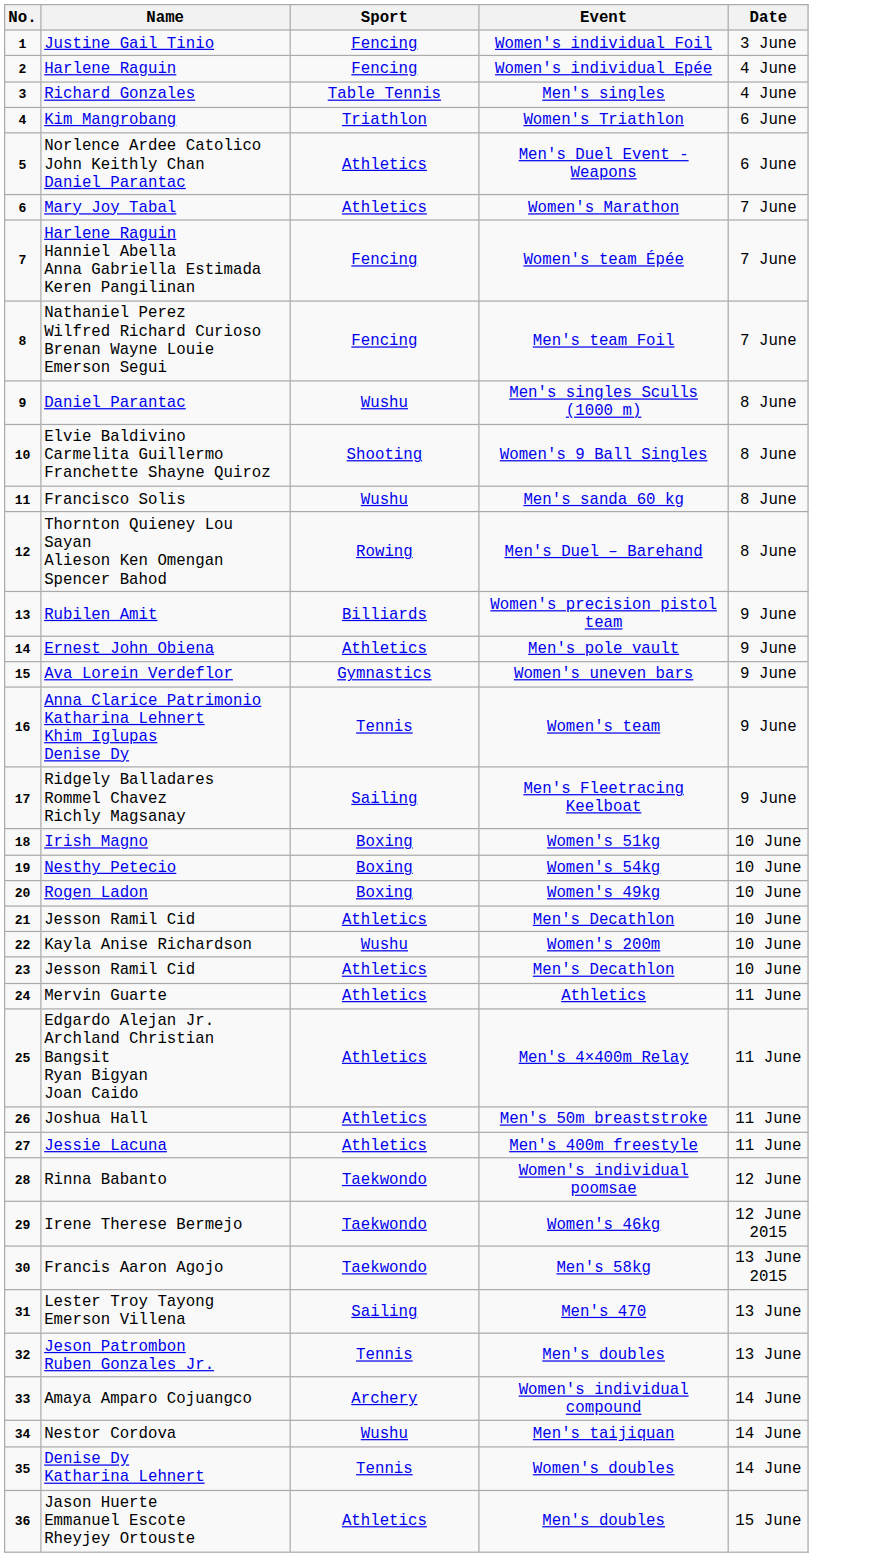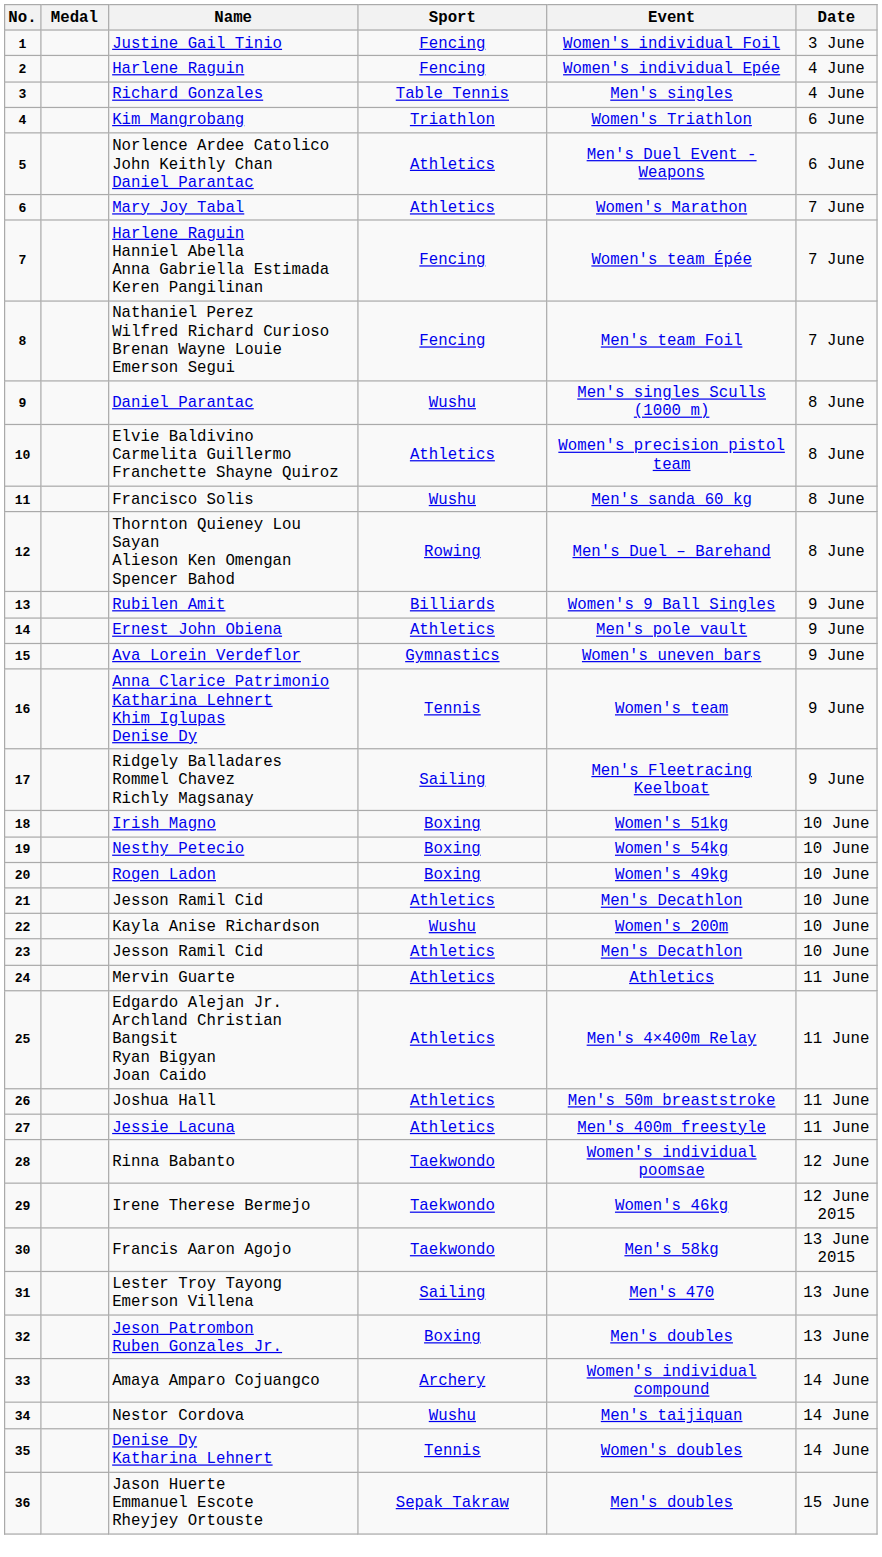 <table class="wikitable sortable" style="font-size:100%; text-align:center;">
 <tr>
 <th width="10">No.</th>
+<th width="50">Medal</th>
 <th width="200">Name</th>
 <th width="150">Sport</th>
 <th width="200">Event</th>
 <th width="60">Date</th>
 </tr>
 <tr>
 <td><small><strong>1</strong></small></td>
+<td></td>
 <td align=left><a href='#'>Justine Gail Tinio</a></td>
 <td><a href='#'>Fencing</a></td>
 <td><a href='#'>Women's individual Foil</a></td>
 <td>3 June</td>
 </tr>
 <tr>
 <td><small><strong>2</strong></small></td>
+<td></td>
 <td align=left><a href='#'>Harlene Raguin</a></td>
 <td><a href='#'>Fencing</a></td>
 <td><a href='#'>Women's individual Epée</a></td>
 <td>4 June</td>
 </tr>
 <tr>
 <td><small><strong>3</strong></small></td>
+<td></td>
 <td align=left><a href='#'>Richard Gonzales</a></td>
 <td><a href='#'>Table Tennis</a></td>
 <td><a href='#'>Men's singles</a></td>
 <td>4 June</td>
 </tr>
 <tr>
 <td><small><strong>4</strong></small></td>
+<td></td>
 <td align=left><a href='#'>Kim Mangrobang</a></td>
 <td><a href='#'>Triathlon</a></td>
 <td><a href='#'>Women's Triathlon</a></td>
 <td>6 June</td>
 </tr>
 <tr>
 <td><small><strong>5</strong></small></td>
+<td></td>
 <td align=left>Norlence Ardee Catolico<br>John Keithly Chan<br><a href='#'>Daniel Parantac</a></td>
 <td><a href='#'>Athletics</a></td>
 <td><a href='#'>Men's Duel Event - Weapons</a></td>
 <td>6 June</td>
 </tr>
 <tr>
 <td><small><strong>6</strong></small></td>
+<td></td>
 <td align=left><a href='#'>Mary Joy Tabal</a></td>
 <td><a href='#'>Athletics</a></td>
 <td><a href='#'>Women's Marathon</a></td>
 <td>7 June</td>
 </tr>
 <tr>
 <td><small><strong>7</strong></small></td>
+<td></td>
 <td align=left><a href='#'>Harlene Raguin</a><br>Hanniel Abella<br>Anna Gabriella Estimada<br>Keren Pangilinan</td>
 <td><a href='#'>Fencing</a></td>
 <td><a href='#'>Women's team Épée</a></td>
 <td>7 June</td>
 </tr>
 <tr>
 <td><small><strong>8</strong></small></td>
+<td></td>
 <td align=left>Nathaniel Perez<br>Wilfred Richard Curioso<br>Brenan Wayne Louie<br>Emerson Segui</td>
 <td><a href='#'>Fencing</a></td>
 <td><a href='#'>Men's team Foil</a></td>
 <td>7 June</td>
 </tr>
 <tr>
 <td><small><strong>9</strong></small></td>
+<td></td>
 <td align=left><a href='#'>Daniel Parantac</a></td>
 <td><a href='#'>Wushu</a></td>
 <td><a href='#'>Men's singles Sculls (1000 m)</a></td>
 <td>8 June</td>
 </tr>
 <tr>
 <td><small><strong>10</strong></small></td>
+<td></td>
 <td align=left>Elvie Baldivino<br>Carmelita Guillermo<br>Franchette Shayne Quiroz</td>
-<td><a href='#'>Shooting</a></td>
-<td><a href='#'>Women's 9 Ball Singles</a></td>
+<td><a href='#'>Athletics</a></td>
+<td><a href='#'>Women's precision pistol team</a></td>
 <td>8 June</td>
 </tr>
 <tr>
 <td><small><strong>11</strong></small></td>
+<td></td>
 <td align=left>Francisco Solis</td>
 <td><a href='#'>Wushu</a></td>
 <td><a href='#'>Men's sanda 60 kg</a></td>
 <td>8 June</td>
 </tr>
 <tr>
 <td><small><strong>12</strong></small></td>
+<td></td>
 <td align=left>Thornton Quieney Lou Sayan<br>Alieson Ken Omengan<br>Spencer Bahod</td>
 <td><a href='#'>Rowing</a></td>
 <td><a href='#'>Men's Duel – Barehand</a></td>
 <td>8 June</td>
 </tr>
 <tr>
 <td><small><strong>13</strong></small></td>
+<td></td>
 <td align=left><a href='#'>Rubilen Amit</a></td>
 <td><a href='#'>Billiards</a></td>
-<td><a href='#'>Women's precision pistol team</a></td>
+<td><a href='#'>Women's 9 Ball Singles</a></td>
 <td>9 June</td>
 </tr>
 <tr>
 <td><small><strong>14</strong></small></td>
+<td></td>
 <td align=left><a href='#'>Ernest John Obiena</a></td>
 <td><a href='#'>Athletics</a></td>
 <td><a href='#'>Men's pole vault</a></td>
 <td>9 June</td>
 </tr>
 <tr>
 <td><small><strong>15</strong></small></td>
+<td></td>
 <td align=left><a href='#'>Ava Lorein Verdeflor</a></td>
 <td><a href='#'>Gymnastics</a></td>
 <td><a href='#'>Women's uneven bars</a></td>
 <td>9 June</td>
 </tr>
 <tr>
 <td><small><strong>16</strong></small></td>
+<td></td>
 <td align=left><a href='#'>Anna Clarice Patrimonio</a><br><a href='#'>Katharina Lehnert</a><br><a href='#'>Khim Iglupas</a><br><a href='#'>Denise Dy</a></td>
 <td><a href='#'>Tennis</a></td>
 <td><a href='#'>Women's team</a></td>
 <td>9 June</td>
 </tr>
 <tr>
 <td><small><strong>17</strong></small></td>
+<td></td>
 <td align=left>Ridgely Balladares<br>Rommel Chavez<br>Richly Magsanay</td>
 <td><a href='#'>Sailing</a></td>
 <td><a href='#'>Men's Fleetracing Keelboat</a></td>
 <td>9 June</td>
 </tr>
 <tr>
 <td><small><strong>18</strong></small></td>
+<td></td>
 <td align=left><a href='#'>Irish Magno</a></td>
 <td><a href='#'>Boxing</a></td>
 <td><a href='#'>Women's 51kg</a></td>
 <td>10 June</td>
 </tr>
 <tr>
 <td><small><strong>19</strong></small></td>
+<td></td>
 <td align=left><a href='#'>Nesthy Petecio</a></td>
 <td><a href='#'>Boxing</a></td>
 <td><a href='#'>Women's 54kg</a></td>
 <td>10 June</td>
 </tr>
 <tr>
 <td><small><strong>20</strong></small></td>
+<td></td>
 <td align=left><a href='#'>Rogen Ladon</a></td>
 <td><a href='#'>Boxing</a></td>
 <td><a href='#'>Women's 49kg</a></td>
 <td>10 June</td>
 </tr>
 <tr>
 <td><small><strong>21</strong></small></td>
+<td></td>
 <td align=left>Jesson Ramil Cid</td>
 <td><a href='#'>Athletics</a></td>
 <td><a href='#'>Men's Decathlon</a></td>
 <td>10 June</td>
 </tr>
 <tr>
 <td><small><strong>22</strong></small></td>
+<td></td>
 <td align=left>Kayla Anise Richardson</td>
 <td><a href='#'>Wushu</a></td>
 <td><a href='#'>Women's 200m</a></td>
 <td>10 June</td>
 </tr>
 <tr>
 <td><small><strong>23</strong></small></td>
+<td></td>
 <td align=left>Jesson Ramil Cid</td>
 <td><a href='#'>Athletics</a></td>
 <td><a href='#'>Men's Decathlon</a></td>
 <td>10 June</td>
 </tr>
 <tr>
 <td><small><strong>24</strong></small></td>
+<td></td>
 <td align=left>Mervin Guarte</td>
 <td><a href='#'>Athletics</a></td>
 <td><a href='#'>Athletics</a></td>
 <td>11 June</td>
 </tr>
 <tr>
 <td><small><strong>25</strong></small></td>
+<td></td>
 <td align=left>Edgardo Alejan Jr.<br>Archland Christian Bangsit<br>Ryan Bigyan<br>Joan Caido</td>
 <td><a href='#'>Athletics</a></td>
 <td><a href='#'>Men's 4×400m Relay</a></td>
 <td>11 June</td>
 </tr>
 <tr>
 <td><small><strong>26</strong></small></td>
+<td></td>
 <td align=left>Joshua Hall</td>
 <td><a href='#'>Athletics</a></td>
 <td><a href='#'>Men's 50m breaststroke</a></td>
 <td>11 June</td>
 </tr>
 <tr>
 <td><small><strong>27</strong></small></td>
+<td></td>
 <td align=left><a href='#'>Jessie Lacuna</a></td>
 <td><a href='#'>Athletics</a></td>
 <td><a href='#'>Men's 400m freestyle</a></td>
 <td>11 June</td>
 </tr>
 <tr>
 <td><small><strong>28</strong></small></td>
+<td></td>
 <td align=left>Rinna Babanto</td>
 <td><a href='#'>Taekwondo</a></td>
 <td><a href='#'>Women's individual poomsae</a></td>
 <td>12 June</td>
 </tr>
 <tr>
 <td><small><strong>29</strong></small></td>
+<td></td>
 <td align=left>Irene Therese Bermejo</td>
 <td><a href='#'>Taekwondo</a></td>
 <td><a href='#'>Women's 46kg</a></td>
 <td>12 June 2015</td>
 </tr>
 <tr>
 <td><small><strong>30</strong></small></td>
+<td></td>
 <td align=left>Francis Aaron Agojo</td>
 <td><a href='#'>Taekwondo</a></td>
 <td><a href='#'>Men's 58kg</a></td>
 <td>13 June 2015</td>
 </tr>
 <tr>
 <td><small><strong>31</strong></small></td>
+<td></td>
 <td align=left>Lester Troy Tayong<br>Emerson Villena</td>
 <td><a href='#'>Sailing</a></td>
 <td><a href='#'>Men's 470</a></td>
 <td>13 June</td>
 </tr>
 <tr>
 <td><small><strong>32</strong></small></td>
+<td></td>
 <td align=left><a href='#'>Jeson Patrombon</a><br><a href='#'>Ruben Gonzales Jr.</a></td>
-<td><a href='#'>Tennis</a></td>
+<td><a href='#'>Boxing</a></td>
 <td><a href='#'>Men's doubles</a></td>
 <td>13 June</td>
 </tr>
 <tr>
 <td><small><strong>33</strong></small></td>
+<td></td>
 <td align=left>Amaya Amparo Cojuangco</td>
 <td><a href='#'>Archery</a></td>
 <td><a href='#'>Women's individual compound</a></td>
 <td>14 June</td>
 </tr>
 <tr>
 <td><small><strong>34</strong></small></td>
+<td></td>
 <td align=left>Nestor Cordova</td>
 <td><a href='#'>Wushu</a></td>
 <td><a href='#'>Men's taijiquan</a></td>
 <td>14 June</td>
 </tr>
 <tr>
 <td><small><strong>35</strong></small></td>
+<td></td>
 <td align=left><a href='#'>Denise Dy</a><br><a href='#'>Katharina Lehnert</a></td>
 <td><a href='#'>Tennis</a></td>
 <td><a href='#'>Women's doubles</a></td>
 <td>14 June</td>
 </tr>
 <tr>
 <td><small><strong>36</strong></small></td>
+<td></td>
 <td align=left>Jason Huerte<br>Emmanuel Escote<br>Rheyjey Ortouste</td>
-<td><a href='#'>Athletics</a></td>
+<td><a href='#'>Sepak Takraw</a></td>
 <td><a href='#'>Men's doubles</a></td>
 <td>15 June</td>
 </tr>
 </table>
